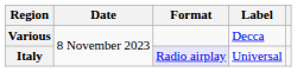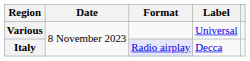 <table class="wikitable plainrowheaders">
 <tr>
 <th scope="col">Region</th>
 <th scope="col">Date</th>
 <th scope="col">Format</th>
 <th scope="col">Label</th>
 <th scope="col"></th>
 </tr>
 <tr>
 <th scope="row">Various</th>
 <td rowspan="2">8 November 2023</td>
 <td></td>
-<td><a href='#'>Decca</a></td>
+<td><a href='#'>Universal</a></td>
 <td style="text-align:center"></td>
 </tr>
 <tr>
 <th scope="row">Italy</th>
 <td style="background: lavender;"><a href='#'>Radio airplay</a></td>
-<td><a href='#'>Universal</a></td>
+<td><a href='#'>Decca</a></td>
 <td style="text-align:center"></td>
 </tr>
 </table>
